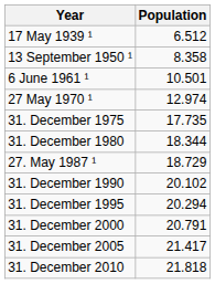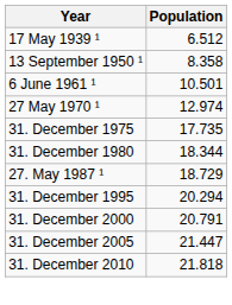 <table class="wikitable">
 <tr class="hintergrundfarbe5">
 <th>Year</th>
 <th>Population</th>
 </tr>
 <tr>
 <td>17 May 1939 ¹</td>
 <td style="text-align:right;">6.512</td>
 </tr>
 <tr>
 <td>13 September 1950 ¹</td>
 <td style="text-align:right;">8.358</td>
 </tr>
 <tr>
 <td>6 June 1961 ¹</td>
 <td style="text-align:right;">10.501</td>
 </tr>
 <tr>
 <td>27 May 1970 ¹</td>
 <td style="text-align:right;">12.974</td>
 </tr>
 <tr>
 <td>31. December 1975</td>
 <td style="text-align:right;">17.735</td>
 </tr>
 <tr>
 <td>31. December 1980</td>
 <td style="text-align:right;">18.344</td>
 </tr>
 <tr>
 <td>27. May 1987 ¹</td>
 <td style="text-align:right;">18.729</td>
 </tr>
 <tr>
-<td>31. December 1990</td>
-<td style="text-align:right;">20.102</td>
-</tr>
-<tr>
 <td>31. December 1995</td>
 <td style="text-align:right;">20.294</td>
 </tr>
 <tr>
 <td>31. December 2000</td>
 <td style="text-align:right;">20.791</td>
 </tr>
 <tr>
 <td>31. December 2005</td>
-<td style="text-align:right;">21.417</td>
+<td style="text-align:right;">21.447</td>
 </tr>
 <tr>
 <td>31. December 2010</td>
 <td style="text-align:right;">21.818 </td>
 </tr>
 </table>
